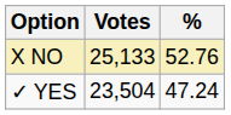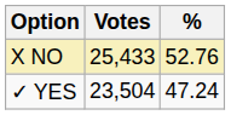 <table class="wikitable">
 <tr>
 <th>Option</th>
 <th>Votes</th>
 <th>%</th>
 </tr>
 <tr>
 <td style=background:#f8f1bd>X NO</td>
-<td style=background:#f8f1bd>25,133</td>
+<td style=background:#f8f1bd>25,433</td>
 <td style=background:#f8f1bd>52.76</td>
 </tr>
 <tr>
 <td>✓ YES</td>
 <td>23,504</td>
 <td>47.24</td>
 </tr>
 </table>
